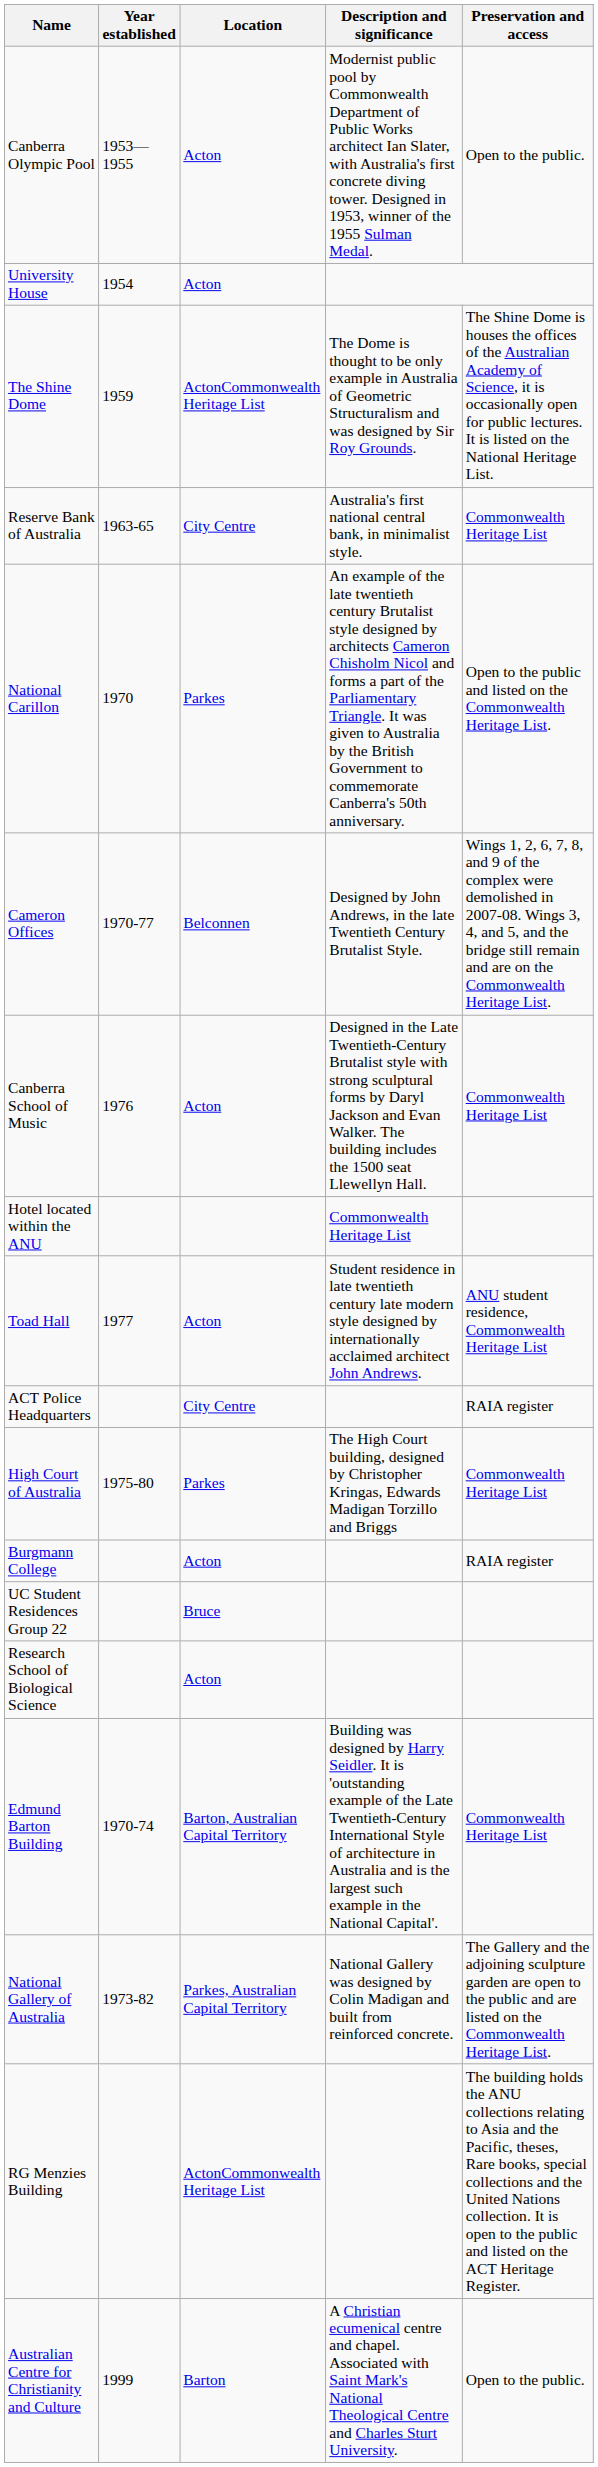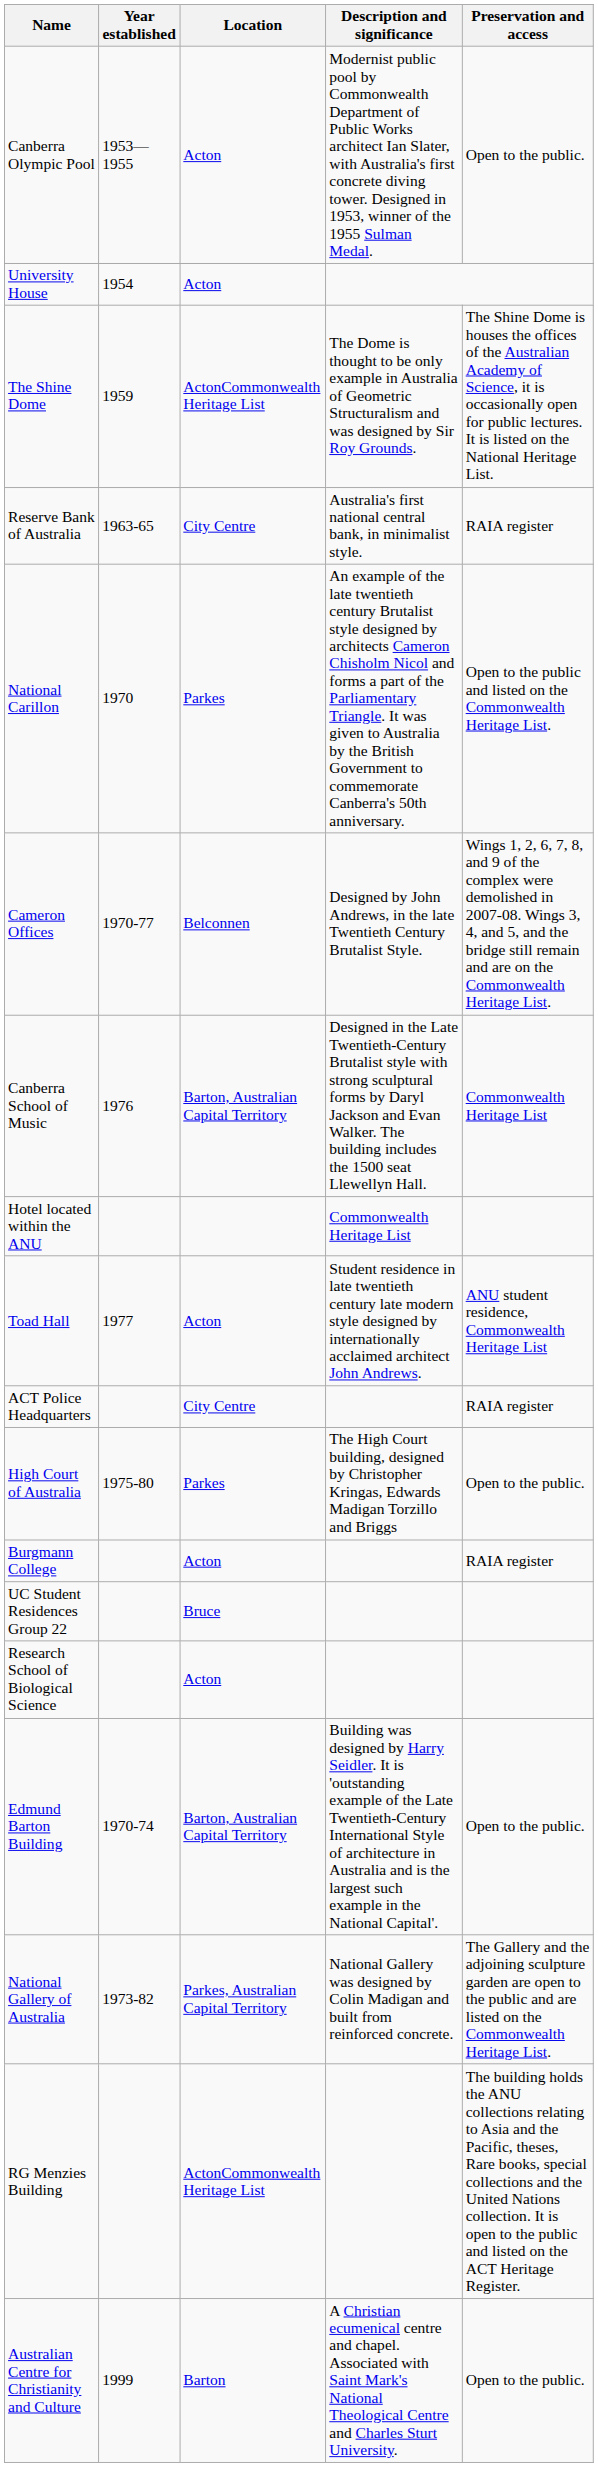 <table class="wikitable">
 <tr>
 <th>Name</th>
 <th>Year established</th>
 <th>Location</th>
 <th>Description and significance</th>
 <th>Preservation and access</th>
 </tr>
 <tr>
 <td>Canberra Olympic Pool</td>
 <td>1953—1955</td>
 <td><a href='#'>Acton</a></td>
 <td>Modernist public pool by  Commonwealth Department of Public Works architect Ian Slater, with Australia's first concrete diving tower. Designed in 1953, winner of the 1955 <a href='#'>Sulman Medal</a>.</td>
 <td>Open to the public.</td>
 </tr>
 <tr>
 </tr>
 <tr>
 <td><a href='#'>University House</a></td>
 <td>1954</td>
 <td><a href='#'>Acton</a></td>
 </tr>
 <tr>
 <td><a href='#'>The Shine Dome</a></td>
 <td>1959</td>
 <td><a href='#'>Acton</a><a href='#'>Commonwealth Heritage List</a></td>
 <td>The Dome is thought to be only example in Australia of Geometric Structuralism and was designed by Sir <a href='#'>Roy Grounds</a>.</td>
 <td>The Shine Dome is houses the offices of the <a href='#'>Australian Academy of Science</a>, it is occasionally open for public lectures. It is listed on the National Heritage List.</td>
 </tr>
 <tr>
 <td>Reserve Bank of Australia</td>
 <td>1963-65</td>
 <td><a href='#'>City Centre</a></td>
 <td>Australia's first national central bank, in minimalist style.</td>
-<td><a href='#'>Commonwealth Heritage List</a></td>
+<td>RAIA register</td>
 </tr>
 <tr>
 <td><a href='#'>National Carillon</a></td>
 <td>1970</td>
 <td><a href='#'>Parkes</a></td>
 <td>An example of the late twentieth century Brutalist style designed by architects <a href='#'>Cameron Chisholm Nicol</a> and forms a part of the <a href='#'>Parliamentary Triangle</a>. It was given to Australia by the British Government to commemorate Canberra's 50th anniversary.</td>
 <td>Open to the public and listed on the <a href='#'>Commonwealth Heritage List</a>.</td>
 </tr>
 <tr>
 <td><a href='#'>Cameron Offices</a></td>
 <td>1970-77</td>
 <td><a href='#'>Belconnen</a></td>
 <td>Designed by John Andrews, in the late Twentieth Century Brutalist Style.</td>
 <td>Wings 1, 2, 6, 7, 8, and 9 of the complex were demolished in 2007-08. Wings 3, 4, and 5, and the bridge still remain and are on the <a href='#'>Commonwealth Heritage List</a>.</td>
 </tr>
 <tr>
 <td>Canberra School of Music</td>
 <td>1976</td>
-<td><a href='#'>Acton</a></td>
+<td><a href='#'>Barton, Australian Capital Territory</a></td>
 <td>Designed in the Late Twentieth-Century Brutalist style with strong sculptural forms by Daryl Jackson and Evan Walker. The building includes the 1500 seat Llewellyn Hall.</td>
 <td><a href='#'>Commonwealth Heritage List</a></td>
 </tr>
 <tr>
 <td>Hotel located within the <a href='#'>ANU</a></td>
 <td></td>
 <td></td>
 <td><a href='#'>Commonwealth Heritage List</a></td>
 </tr>
 <tr>
 <td><a href='#'>Toad Hall</a></td>
 <td>1977</td>
 <td><a href='#'>Acton</a></td>
 <td>Student residence in late twentieth century late modern style designed by internationally acclaimed architect <a href='#'>John Andrews</a>.</td>
 <td><a href='#'>ANU</a> student residence, <a href='#'>Commonwealth Heritage List</a></td>
 </tr>
 <tr>
 <td>ACT Police Headquarters</td>
 <td></td>
 <td><a href='#'>City Centre</a></td>
 <td></td>
 <td>RAIA register</td>
 </tr>
 <tr>
 <td><a href='#'>High Court of Australia</a></td>
 <td>1975-80</td>
 <td><a href='#'>Parkes</a></td>
 <td>The High Court building, designed by Christopher Kringas, Edwards Madigan Torzillo and Briggs</td>
-<td><a href='#'>Commonwealth Heritage List</a></td>
+<td>Open to the public.</td>
 </tr>
 <tr>
 <td><a href='#'>Burgmann College</a></td>
 <td></td>
 <td><a href='#'>Acton</a></td>
 <td></td>
 <td>RAIA register</td>
 </tr>
 <tr>
 <td>UC Student Residences Group 22</td>
 <td></td>
 <td><a href='#'>Bruce</a></td>
 <td></td>
 <td></td>
 </tr>
 <tr>
 <td>Research School of Biological Science</td>
 <td></td>
 <td><a href='#'>Acton</a></td>
 <td></td>
 <td></td>
 </tr>
 <tr>
 <td><a href='#'>Edmund Barton Building</a></td>
 <td>1970-74</td>
 <td><a href='#'>Barton, Australian Capital Territory</a></td>
 <td>Building was designed by <a href='#'>Harry Seidler</a>. It is 'outstanding example of the Late Twentieth-Century International Style of architecture in Australia and is the largest such example in the National Capital'.</td>
-<td><a href='#'>Commonwealth Heritage List</a></td>
+<td>Open to the public.</td>
 </tr>
 <tr>
 <td><a href='#'>National Gallery of Australia</a></td>
 <td>1973-82</td>
 <td><a href='#'>Parkes, Australian Capital Territory</a></td>
 <td>National Gallery was designed by Colin Madigan and built from reinforced concrete.</td>
 <td>The Gallery and the adjoining sculpture garden are open to the public and are listed on the <a href='#'>Commonwealth Heritage List</a>.</td>
 </tr>
 <tr>
 <td>RG Menzies Building</td>
 <td></td>
 <td><a href='#'>Acton</a><a href='#'>Commonwealth Heritage List</a></td>
 <td></td>
 <td>The building holds the ANU collections relating to Asia and the Pacific, theses, Rare books, special collections and the United Nations collection. It is open to the public and listed on the ACT Heritage Register.</td>
 </tr>
 <tr>
 <td><a href='#'>Australian Centre for Christianity and Culture</a></td>
 <td>1999</td>
 <td><a href='#'>Barton</a></td>
 <td>A <a href='#'>Christian</a> <a href='#'>ecumenical</a> centre and chapel. Associated with <a href='#'>Saint Mark's National Theological Centre</a> and <a href='#'>Charles Sturt University</a>.</td>
 <td>Open to the public.</td>
 </tr>
 </table>
